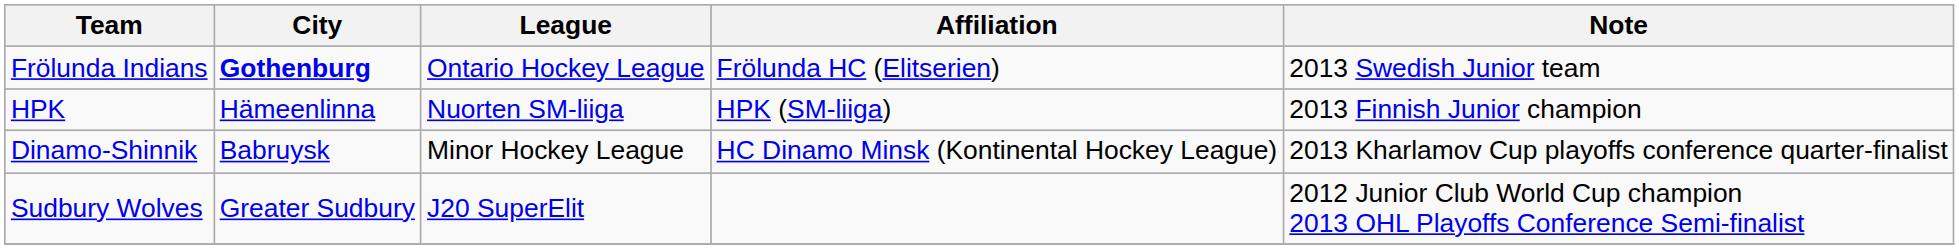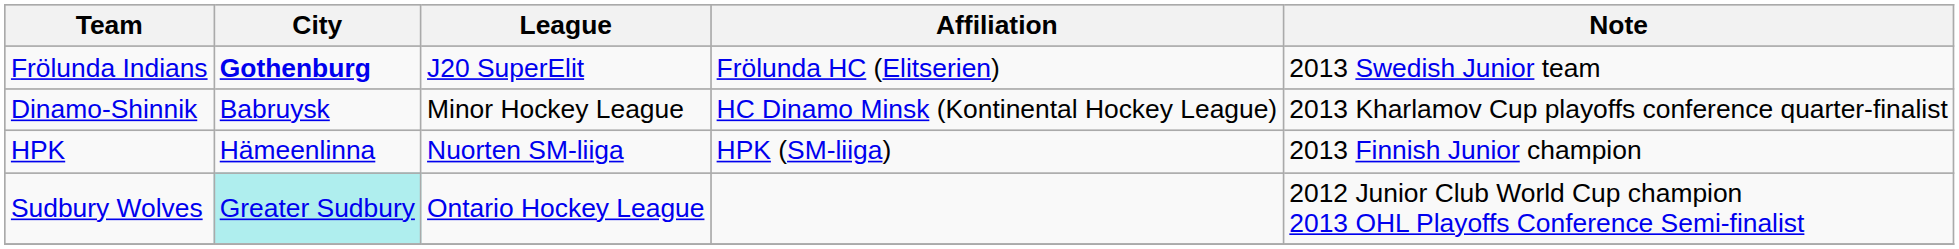 <table class=wikitable>
 <tr>
 <th>Team</th>
 <th>City</th>
 <th>League</th>
 <th>Affiliation</th>
 <th>Note</th>
 </tr>
 <tr>
 <td> <a href='#'>Frölunda Indians</a></td>
 <td><strong><a href='#'>Gothenburg</a></strong></td>
-<td><a href='#'>Ontario Hockey League</a></td>
+<td><a href='#'>J20 SuperElit</a></td>
 <td><a href='#'>Frölunda HC</a> (<a href='#'>Elitserien</a>)</td>
 <td>2013 <a href='#'>Swedish Junior</a> team</td>
+</tr>
+<tr>
+<td> <a href='#'>Dinamo-Shinnik</a></td>
+<td><a href='#'>Babruysk</a></td>
+<td>Minor Hockey League</td>
+<td><a href='#'>HC Dinamo Minsk</a> (Kontinental Hockey League)</td>
+<td>2013 Kharlamov Cup playoffs conference quarter-finalist</td>
 </tr>
 <tr>
 <td> <a href='#'>HPK</a></td>
 <td><a href='#'>Hämeenlinna</a></td>
 <td><a href='#'>Nuorten SM-liiga</a></td>
 <td><a href='#'>HPK</a> (<a href='#'>SM-liiga</a>)</td>
 <td>2013 <a href='#'>Finnish Junior</a> champion</td>
 </tr>
 <tr>
-<td> <a href='#'>Dinamo-Shinnik</a></td>
-<td><a href='#'>Babruysk</a></td>
-<td>Minor Hockey League</td>
-<td><a href='#'>HC Dinamo Minsk</a> (Kontinental Hockey League)</td>
-<td>2013 Kharlamov Cup playoffs conference quarter-finalist</td>
-</tr>
-<tr>
 <td> <a href='#'>Sudbury Wolves</a></td>
-<td><a href='#'>Greater Sudbury</a></td>
-<td><a href='#'>J20 SuperElit</a></td>
+<td style="background: paleturquoise;"><a href='#'>Greater Sudbury</a></td>
+<td><a href='#'>Ontario Hockey League</a></td>
 <td></td>
 <td>2012 Junior Club World Cup champion<br><a href='#'>2013 OHL Playoffs Conference Semi-finalist</a></td>
 </tr>
 <tr>
 </tr>
 </table>
